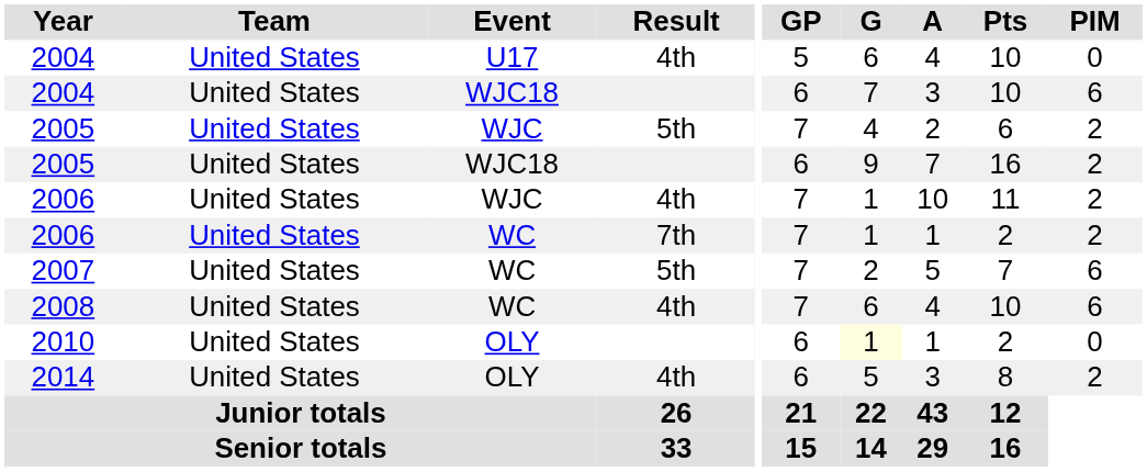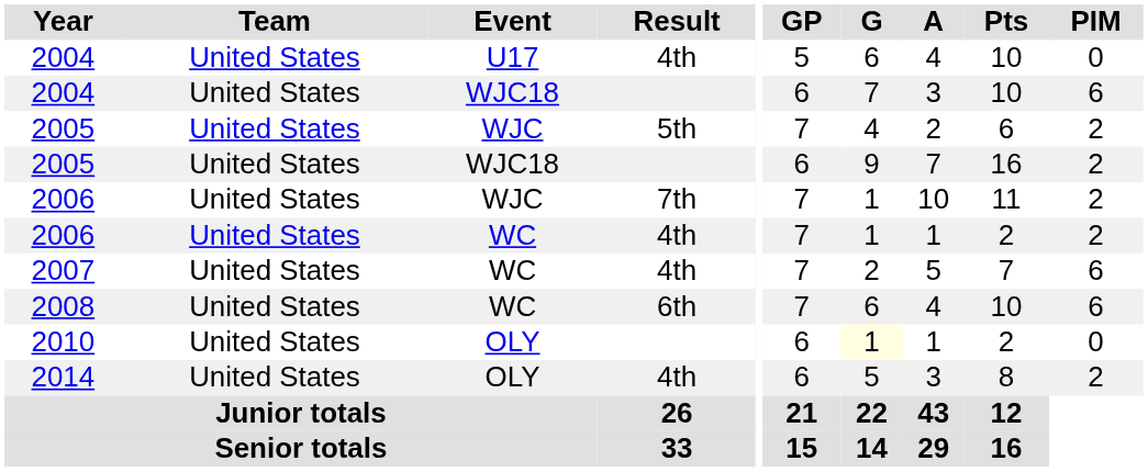 <table border="0" cellpadding="1" cellspacing="0" ID="Table3" style="text-align:center; width:40em;">
 <tr bgcolor="#e0e0e0">
 <th>Year</th>
 <th>Team</th>
 <th>Event</th>
 <th>Result</th>
 <th rowspan="99" bgcolor="#fff"></th>
 <th>GP</th>
 <th>G</th>
 <th>A</th>
 <th>Pts</th>
 <th>PIM</th>
 </tr>
 <tr>
 <td><a href='#'>2004</a></td>
 <td><a href='#'>United States</a></td>
 <td><a href='#'>U17</a></td>
 <td>4th</td>
 <td>5</td>
 <td>6</td>
 <td>4</td>
 <td>10</td>
 <td>0</td>
 </tr>
 <tr bgcolor="#f0f0f0">
 <td><a href='#'>2004</a></td>
 <td>United States</td>
 <td><a href='#'>WJC18</a></td>
 <td></td>
 <td>6</td>
 <td>7</td>
 <td>3</td>
 <td>10</td>
 <td>6</td>
 </tr>
 <tr>
 <td><a href='#'>2005</a></td>
 <td><a href='#'>United States</a></td>
 <td><a href='#'>WJC</a></td>
 <td>5th</td>
 <td>7</td>
 <td>4</td>
 <td>2</td>
 <td>6</td>
 <td>2</td>
 </tr>
 <tr bgcolor="#f0f0f0">
 <td><a href='#'>2005</a></td>
 <td>United States</td>
 <td>WJC18</td>
 <td></td>
 <td>6</td>
 <td>9</td>
 <td>7</td>
 <td>16</td>
 <td>2</td>
 </tr>
 <tr>
 <td><a href='#'>2006</a></td>
 <td>United States</td>
 <td>WJC</td>
-<td>4th</td>
+<td>7th</td>
 <td>7</td>
 <td>1</td>
 <td>10</td>
 <td>11</td>
 <td>2</td>
 </tr>
 <tr bgcolor="#f0f0f0">
 <td><a href='#'>2006</a></td>
 <td><a href='#'>United States</a></td>
 <td><a href='#'>WC</a></td>
-<td>7th</td>
+<td>4th</td>
 <td>7</td>
 <td>1</td>
 <td>1</td>
 <td>2</td>
 <td>2</td>
 </tr>
 <tr>
 <td><a href='#'>2007</a></td>
 <td>United States</td>
 <td>WC</td>
-<td>5th</td>
+<td>4th</td>
 <td>7</td>
 <td>2</td>
 <td>5</td>
 <td>7</td>
 <td>6</td>
 </tr>
 <tr bgcolor="#f0f0f0">
 <td><a href='#'>2008</a></td>
 <td>United States</td>
 <td>WC</td>
-<td>4th</td>
+<td>6th</td>
 <td>7</td>
 <td>6</td>
 <td>4</td>
 <td>10</td>
 <td>6</td>
 </tr>
 <tr>
 <td><a href='#'>2010</a></td>
 <td>United States</td>
 <td><a href='#'>OLY</a></td>
 <td></td>
 <td>6</td>
 <td style="background: lightyellow;">1</td>
 <td>1</td>
 <td>2</td>
 <td>0</td>
 </tr>
 <tr bgcolor="#f0f0f0">
 <td><a href='#'>2014</a></td>
 <td>United States</td>
 <td>OLY</td>
 <td>4th</td>
 <td>6</td>
 <td>5</td>
 <td>3</td>
 <td>8</td>
 <td>2</td>
 </tr>
 <tr bgcolor="#e0e0e0">
 <th colspan="3">Junior totals</th>
 <th>26</th>
 <th>21</th>
 <th>22</th>
 <th>43</th>
 <th>12</th>
 </tr>
 <tr bgcolor="#e0e0e0">
 <th colspan="3">Senior totals</th>
 <th>33</th>
 <th>15</th>
 <th>14</th>
 <th>29</th>
 <th>16</th>
 </tr>
 </table>
